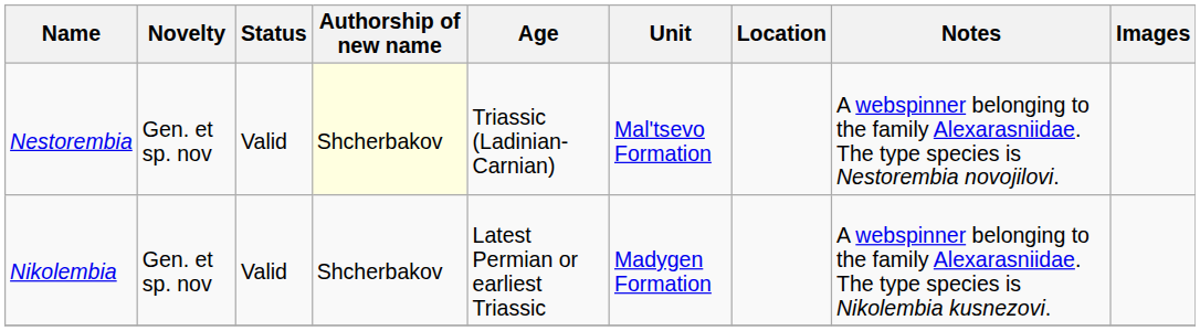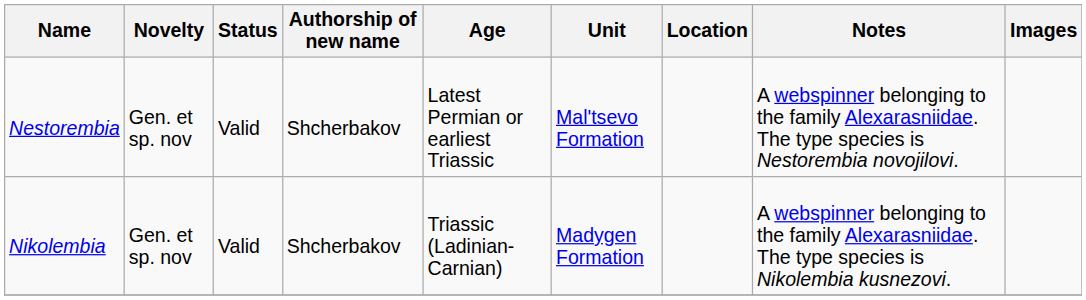 <table class="wikitable sortable" align="center" width="100%">
 <tr>
 <th>Name</th>
 <th>Novelty</th>
 <th>Status</th>
 <th>Authorship of new name</th>
 <th>Age</th>
 <th>Unit</th>
 <th>Location</th>
 <th>Notes</th>
 <th>Images</th>
 </tr>
 <tr>
 <td><br><em><a href='#'>Nestorembia</a></em></td>
 <td><br>Gen. et sp. nov</td>
 <td><br>Valid</td>
-<td style="background: lightyellow;"><br>Shcherbakov</td>
-<td><br>Triassic (Ladinian-Carnian)</td>
+<td><br>Shcherbakov</td>
+<td><br>Latest Permian or earliest Triassic</td>
 <td><br><a href='#'>Mal'tsevo Formation</a></td>
 <td><br></td>
 <td><br>A <a href='#'>webspinner</a> belonging to the family <a href='#'>Alexarasniidae</a>. The type species is <em>Nestorembia novojilovi</em>.</td>
 <td></td>
 </tr>
 <tr>
 <td><br><em><a href='#'>Nikolembia</a></em></td>
 <td><br>Gen. et sp. nov</td>
 <td><br>Valid</td>
 <td><br>Shcherbakov</td>
-<td><br>Latest Permian or earliest Triassic</td>
+<td><br>Triassic (Ladinian-Carnian)</td>
 <td><br><a href='#'>Madygen Formation</a></td>
 <td><br></td>
 <td><br>A <a href='#'>webspinner</a> belonging to the family <a href='#'>Alexarasniidae</a>. The type species is <em>Nikolembia kusnezovi</em>.</td>
 <td></td>
 </tr>
 <tr>
 </tr>
 </table>
